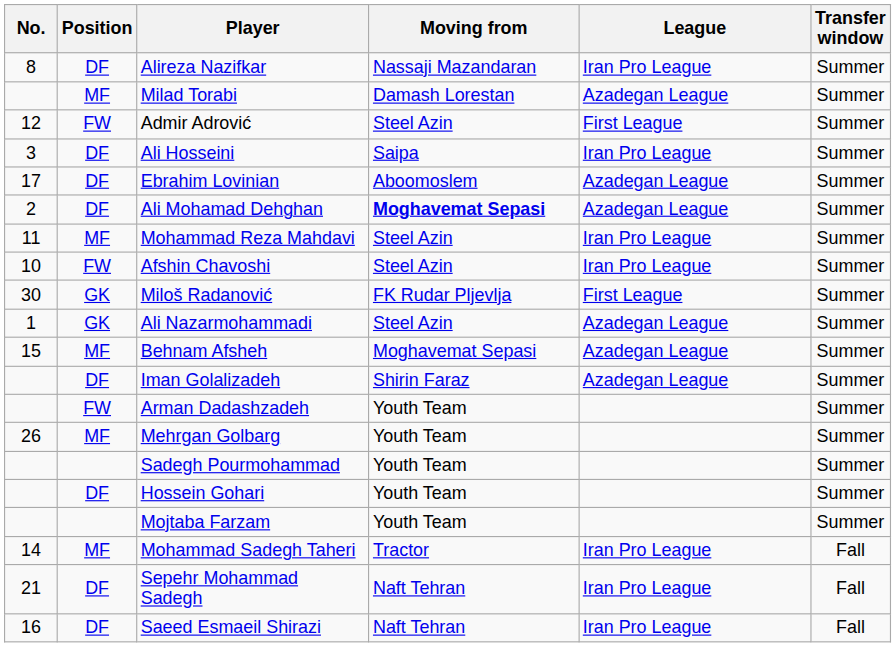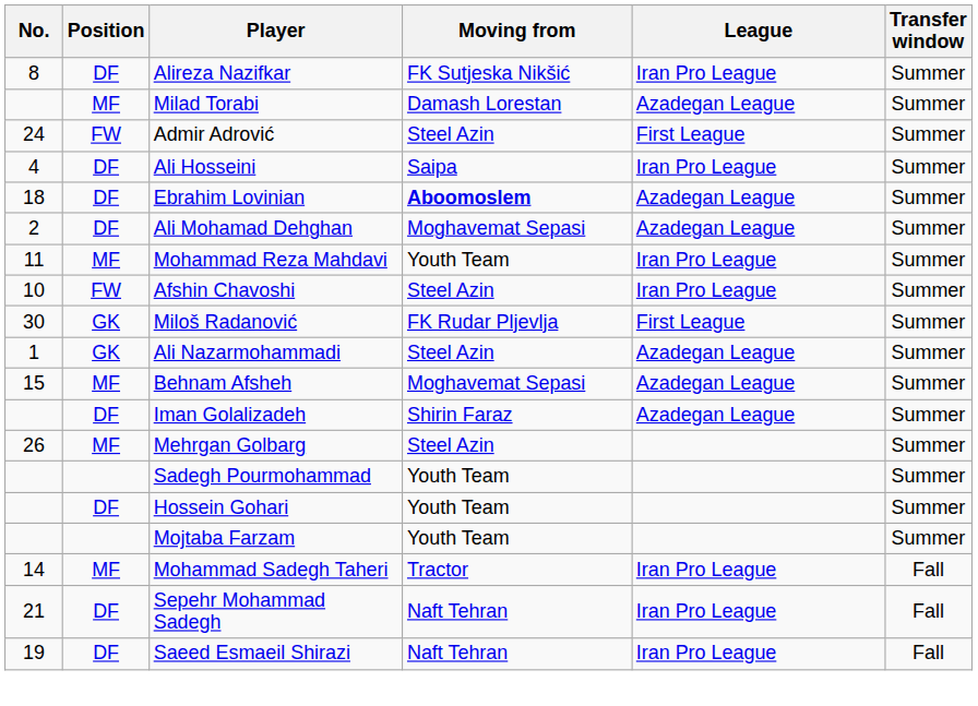 <table class="wikitable sortable">
 <tr>
 <th width=40><strong>No.</strong></th>
 <th width=50><strong>Position</strong></th>
 <th width=200><strong>Player</strong></th>
 <th width=180><strong>Moving from</strong></th>
 <th width=200><strong>League</strong></th>
 <th width=30><strong>Transfer window</strong></th>
 </tr>
 <tr>
 <td style="text-align:center">8</td>
 <td style="text-align:center"><a href='#'>DF</a></td>
 <td style="text-align:left"> <a href='#'>Alireza Nazifkar</a></td>
-<td> <a href='#'>Nassaji Mazandaran</a></td>
+<td> <a href='#'>FK Sutjeska Nikšić</a></td>
 <td> <a href='#'>Iran Pro League</a></td>
 <td style="text-align:center">Summer</td>
 </tr>
 <tr>
 <td></td>
 <td style="text-align:center"><a href='#'>MF</a></td>
 <td style="text-align:left"> <a href='#'>Milad Torabi</a></td>
 <td> <a href='#'>Damash Lorestan</a></td>
 <td> <a href='#'>Azadegan League</a></td>
 <td style="text-align:center">Summer</td>
 </tr>
 <tr>
-<td style="text-align:center">12</td>
+<td style="text-align:center">24</td>
 <td style="text-align:center"><a href='#'>FW</a></td>
 <td style="text-align:left"> Admir Adrović</td>
 <td> <a href='#'>Steel Azin</a></td>
 <td> <a href='#'>First League</a></td>
 <td style="text-align:center">Summer</td>
 </tr>
 <tr>
-<td style="text-align:center">3</td>
+<td style="text-align:center">4</td>
 <td style="text-align:center"><a href='#'>DF</a></td>
 <td style="text-align:left"> <a href='#'>Ali Hosseini</a></td>
 <td> <a href='#'>Saipa</a></td>
 <td> <a href='#'>Iran Pro League</a></td>
 <td style="text-align:center">Summer</td>
 </tr>
 <tr>
-<td style="text-align:center">17</td>
+<td style="text-align:center">18</td>
 <td style="text-align:center"><a href='#'>DF</a></td>
 <td style="text-align:left"> <a href='#'>Ebrahim Lovinian</a></td>
-<td> <a href='#'>Aboomoslem</a></td>
+<td><strong> <a href='#'>Aboomoslem</a></strong></td>
 <td> <a href='#'>Azadegan League</a></td>
 <td style="text-align:center">Summer</td>
 </tr>
 <tr>
 <td style="text-align:center">2</td>
 <td style="text-align:center"><a href='#'>DF</a></td>
 <td style="text-align:left"> <a href='#'>Ali Mohamad Dehghan</a></td>
-<td><strong> <a href='#'>Moghavemat Sepasi</a></strong></td>
+<td> <a href='#'>Moghavemat Sepasi</a></td>
 <td> <a href='#'>Azadegan League</a></td>
 <td style="text-align:center">Summer</td>
 </tr>
 <tr>
 <td style="text-align:center">11</td>
 <td style="text-align:center"><a href='#'>MF</a></td>
 <td style="text-align:left"> <a href='#'>Mohammad Reza Mahdavi</a></td>
-<td> <a href='#'>Steel Azin</a></td>
+<td>Youth Team</td>
 <td> <a href='#'>Iran Pro League</a></td>
 <td style="text-align:center">Summer</td>
 </tr>
 <tr>
 <td style="text-align:center">10</td>
 <td style="text-align:center"><a href='#'>FW</a></td>
 <td style="text-align:left"> <a href='#'>Afshin Chavoshi</a></td>
 <td> <a href='#'>Steel Azin</a></td>
 <td> <a href='#'>Iran Pro League</a></td>
 <td style="text-align:center">Summer</td>
 </tr>
 <tr>
 <td style="text-align:center">30</td>
 <td style="text-align:center"><a href='#'>GK</a></td>
 <td style="text-align:left"> <a href='#'>Miloš Radanović</a></td>
 <td> <a href='#'>FK Rudar Pljevlja</a></td>
 <td> <a href='#'>First League</a></td>
 <td style="text-align:center">Summer</td>
 </tr>
 <tr>
 <td style="text-align:center">1</td>
 <td style="text-align:center"><a href='#'>GK</a></td>
 <td style="text-align:left"> <a href='#'>Ali Nazarmohammadi</a></td>
 <td> <a href='#'>Steel Azin</a></td>
 <td> <a href='#'>Azadegan League</a></td>
 <td style="text-align:center">Summer</td>
 </tr>
 <tr>
 <td style="text-align:center">15</td>
 <td style="text-align:center"><a href='#'>MF</a></td>
 <td style="text-align:left"> <a href='#'>Behnam Afsheh</a></td>
 <td> <a href='#'>Moghavemat Sepasi</a></td>
 <td> <a href='#'>Azadegan League</a></td>
 <td style="text-align:center">Summer</td>
 </tr>
 <tr>
 <td style="text-align:center"></td>
 <td style="text-align:center"><a href='#'>DF</a></td>
 <td style="text-align:left"> <a href='#'>Iman Golalizadeh</a></td>
 <td> <a href='#'>Shirin Faraz</a></td>
 <td> <a href='#'>Azadegan League</a></td>
 <td style="text-align:center">Summer</td>
 </tr>
 <tr>
-<td style="text-align:center"></td>
-<td style="text-align:center"><a href='#'>FW</a></td>
-<td style="text-align:left"> <a href='#'>Arman Dadashzadeh</a></td>
-<td>Youth Team</td>
-<td></td>
-<td style="text-align:center">Summer</td>
-</tr>
-<tr>
 <td style="text-align:center">26</td>
 <td style="text-align:center"><a href='#'>MF</a></td>
 <td style="text-align:left"> <a href='#'>Mehrgan Golbarg</a></td>
-<td>Youth Team</td>
+<td> <a href='#'>Steel Azin</a></td>
 <td></td>
 <td style="text-align:center">Summer</td>
 </tr>
 <tr>
 <td style="text-align:center"></td>
 <td style="text-align:center"></td>
 <td style="text-align:left"> <a href='#'>Sadegh Pourmohammad</a></td>
 <td>Youth Team</td>
 <td></td>
 <td style="text-align:center">Summer</td>
 </tr>
 <tr>
 <td style="text-align:center"></td>
 <td style="text-align:center"><a href='#'>DF</a></td>
 <td style="text-align:left"> <a href='#'>Hossein Gohari</a></td>
 <td>Youth Team</td>
 <td></td>
 <td style="text-align:center">Summer</td>
 </tr>
 <tr>
 <td style="text-align:center"></td>
 <td style="text-align:center"></td>
 <td style="text-align:left"> <a href='#'>Mojtaba Farzam</a></td>
 <td>Youth Team</td>
 <td></td>
 <td style="text-align:center">Summer</td>
 </tr>
 <tr>
 <td style="text-align:center">14</td>
 <td style="text-align:center"><a href='#'>MF</a></td>
 <td style="text-align:left"> <a href='#'>Mohammad Sadegh Taheri</a></td>
 <td> <a href='#'>Tractor</a></td>
 <td> <a href='#'>Iran Pro League</a></td>
 <td style="text-align:center">Fall</td>
 </tr>
 <tr>
 <td style="text-align:center">21</td>
 <td style="text-align:center"><a href='#'>DF</a></td>
 <td style="text-align:left"> <a href='#'>Sepehr Mohammad Sadegh</a></td>
 <td> <a href='#'>Naft Tehran</a></td>
 <td> <a href='#'>Iran Pro League</a></td>
 <td style="text-align:center">Fall</td>
 </tr>
 <tr>
-<td style="text-align:center">16</td>
+<td style="text-align:center">19</td>
 <td style="text-align:center"><a href='#'>DF</a></td>
 <td style="text-align:left"> <a href='#'>Saeed Esmaeil Shirazi</a></td>
 <td> <a href='#'>Naft Tehran</a></td>
 <td> <a href='#'>Iran Pro League</a></td>
 <td style="text-align:center">Fall</td>
 </tr>
 </table>
